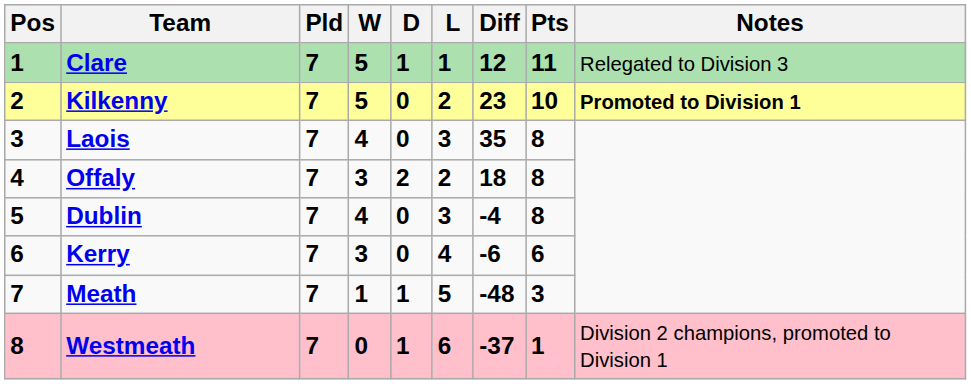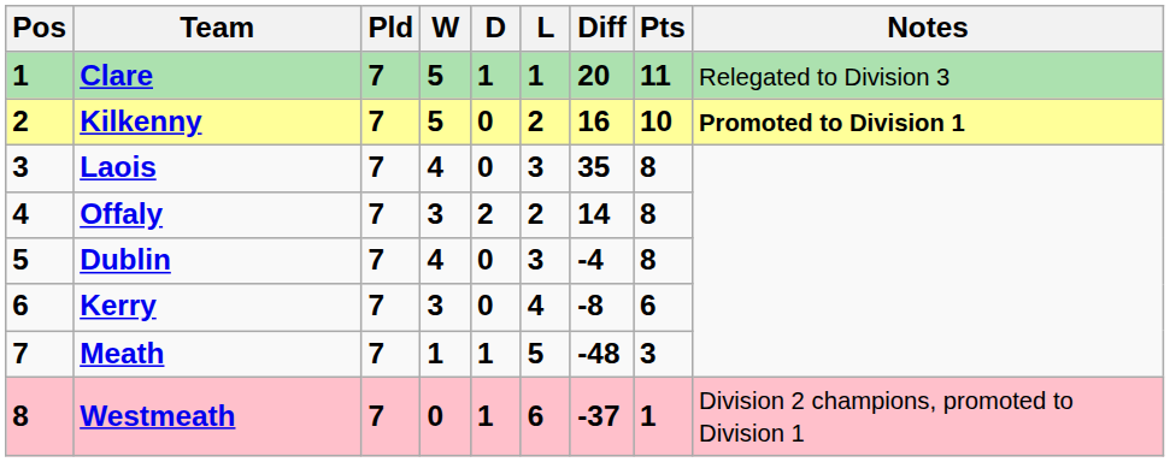 <table class="wikitable" style="text-align: centre;">
 <tr>
 <th width=20>Pos</th>
 <th width=150>Team</th>
 <th width=20>Pld</th>
 <th width=20>W</th>
 <th width=20>D</th>
 <th width=20>L</th>
 <th width=20>Diff</th>
 <th width=20>Pts</th>
 <th width=250>Notes</th>
 </tr>
 <tr style="background:#ACE1AF;">
 <td><strong>1</strong></td>
 <td align=left><strong> <a href='#'>Clare</a> </strong></td>
 <td><strong>7</strong></td>
 <td><strong>5</strong></td>
 <td><strong>1</strong></td>
 <td><strong>1</strong></td>
-<td><strong>12</strong></td>
+<td><strong>20</strong></td>
 <td><strong>11</strong></td>
 <td><small>Relegated to Division 3</small></td>
 </tr>
 <tr style="background:#FFFF99;">
 <td><strong>2</strong></td>
 <td align=left><strong> <a href='#'>Kilkenny</a> </strong></td>
 <td><strong>7</strong></td>
 <td><strong>5</strong></td>
 <td><strong>0</strong></td>
 <td><strong>2</strong></td>
-<td><strong>23</strong></td>
+<td><strong>16</strong></td>
 <td><strong>10</strong></td>
 <td><strong><small> Promoted to Division 1</small></strong></td>
 </tr>
 <tr>
 <td><strong>3</strong></td>
 <td align=left><strong> <a href='#'>Laois</a> </strong></td>
 <td><strong>7</strong></td>
 <td><strong>4</strong></td>
 <td><strong>0</strong></td>
 <td><strong>3</strong></td>
 <td><strong>35</strong></td>
 <td><strong>8</strong></td>
 </tr>
 <tr>
 <td><strong>4</strong></td>
 <td align=left><strong> <a href='#'>Offaly</a> </strong></td>
 <td><strong>7</strong></td>
 <td><strong>3</strong></td>
 <td><strong>2</strong></td>
 <td><strong>2</strong></td>
-<td><strong>18</strong></td>
+<td><strong>14</strong></td>
 <td><strong>8</strong></td>
 </tr>
 <tr>
 <td><strong>5</strong></td>
 <td align=left><strong> <a href='#'>Dublin</a> </strong></td>
 <td><strong>7</strong></td>
 <td><strong>4</strong></td>
 <td><strong>0</strong></td>
 <td><strong>3</strong></td>
 <td><strong>-4</strong></td>
 <td><strong>8</strong></td>
 </tr>
 <tr>
 <td><strong>6</strong></td>
 <td align=left><strong> <a href='#'>Kerry</a> </strong></td>
 <td><strong>7</strong></td>
 <td><strong>3</strong></td>
 <td><strong>0</strong></td>
 <td><strong>4</strong></td>
-<td><strong>-6</strong></td>
+<td><strong>-8</strong></td>
 <td><strong>6</strong></td>
 </tr>
 <tr>
 <td><strong>7</strong></td>
 <td align=left><strong> <a href='#'>Meath</a> </strong></td>
 <td><strong>7</strong></td>
 <td><strong>1</strong></td>
 <td><strong>1</strong></td>
 <td><strong>5</strong></td>
 <td><strong>-48</strong></td>
 <td><strong>3</strong></td>
 </tr>
 <tr style="background:#FFC0CB;">
 <td><strong>8</strong></td>
 <td align=left><strong> <a href='#'>Westmeath</a> </strong></td>
 <td><strong>7</strong></td>
 <td><strong>0</strong></td>
 <td><strong>1</strong></td>
 <td><strong>6</strong></td>
 <td><strong>-37</strong></td>
 <td><strong>1</strong></td>
 <td><small> Division 2 champions, promoted to Division 1</small></td>
 </tr>
 </table>
